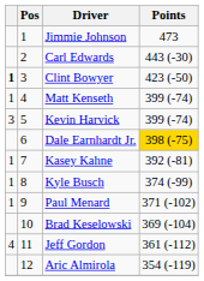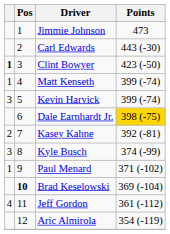 <table class="wikitable " style="font-size: 95%;">
 <tr>
 <th></th>
 <th>Pos</th>
 <th>Driver</th>
 <th>Points</th>
 </tr>
 <tr>
 <td align="left"></td>
 <td>1</td>
 <td><a href='#'>Jimmie Johnson</a></td>
 <td style="text-align:center;">473</td>
 </tr>
 <tr>
 <td align="left"></td>
 <td>2</td>
 <td><a href='#'>Carl Edwards</a></td>
 <td style="text-align:center;">443 (-30)</td>
 </tr>
 <tr>
 <td align="left"><strong> 1</strong></td>
 <td>3</td>
 <td><a href='#'>Clint Bowyer</a></td>
 <td style="text-align:center;">423 (-50)</td>
 </tr>
 <tr>
 <td align="left"> 1</td>
 <td>4</td>
 <td><a href='#'>Matt Kenseth</a></td>
 <td style="text-align:center;">399 (-74)</td>
 </tr>
 <tr>
 <td align="left"> 3</td>
 <td>5</td>
 <td><a href='#'>Kevin Harvick</a></td>
 <td style="text-align:center;">399 (-74)</td>
 </tr>
 <tr>
 <td align="left"></td>
 <td>6</td>
 <td><a href='#'>Dale Earnhardt Jr.</a></td>
 <td style="background: gold; text-align:center;">398 (-75)</td>
 </tr>
 <tr>
-<td align="left"> 1</td>
+<td align="left"> 2</td>
 <td>7</td>
 <td><a href='#'>Kasey Kahne</a></td>
 <td style="text-align:center;">392 (-81)</td>
 </tr>
 <tr>
-<td align="left"> 1</td>
+<td align="left"> 3</td>
 <td>8</td>
 <td><a href='#'>Kyle Busch</a></td>
 <td style="text-align:center;">374 (-99)</td>
 </tr>
 <tr>
 <td align="left"> 1</td>
 <td>9</td>
 <td><a href='#'>Paul Menard</a></td>
 <td style="text-align:center;">371 (-102)</td>
 </tr>
 <tr>
 <td align="left"></td>
-<td>10</td>
+<td><strong>10</strong></td>
 <td><a href='#'>Brad Keselowski</a></td>
 <td style="text-align:center;">369 (-104)</td>
 </tr>
 <tr>
 <td align="left"> 4</td>
 <td>11</td>
 <td><a href='#'>Jeff Gordon</a></td>
 <td style="text-align:center;">361 (-112)</td>
 </tr>
 <tr>
 <td align="left"></td>
 <td>12</td>
 <td><a href='#'>Aric Almirola</a></td>
 <td style="text-align:center;">354 (-119)</td>
 </tr>
 <tr>
 </tr>
 </table>
